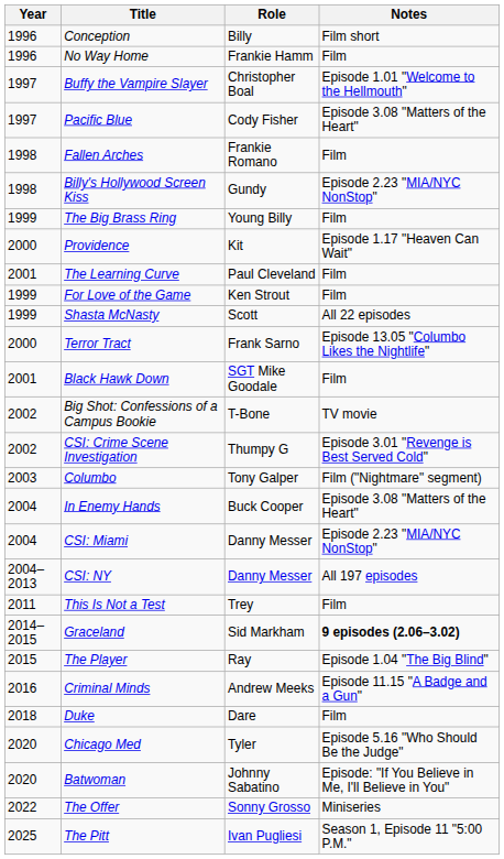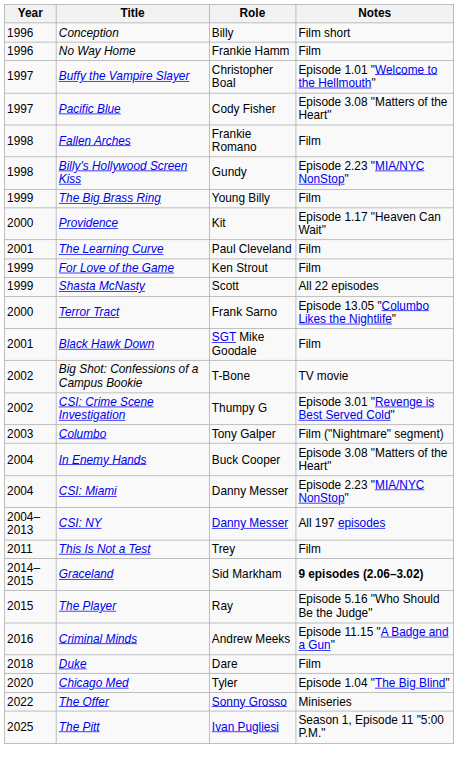 <table class="wikitable">
 <tr>
 <th>Year</th>
 <th>Title</th>
 <th>Role</th>
 <th>Notes</th>
 </tr>
 <tr>
 <td>1996</td>
 <td><em>Conception</em></td>
 <td>Billy</td>
 <td>Film short</td>
 </tr>
 <tr>
 <td>1996</td>
 <td><em>No Way Home</em></td>
 <td>Frankie Hamm</td>
 <td>Film</td>
 </tr>
 <tr>
 <td>1997</td>
 <td><em><a href='#'>Buffy the Vampire Slayer</a></em></td>
 <td>Christopher Boal</td>
 <td>Episode 1.01 "<a href='#'>Welcome to the Hellmouth</a>"</td>
 </tr>
 <tr>
 <td>1997</td>
 <td><em><a href='#'>Pacific Blue</a></em></td>
 <td>Cody Fisher</td>
 <td>Episode 3.08 "Matters of the Heart"</td>
 </tr>
 <tr>
 <td>1998</td>
 <td><em><a href='#'>Fallen Arches</a></em></td>
 <td>Frankie Romano</td>
 <td>Film</td>
 </tr>
 <tr>
 <td>1998</td>
 <td><em><a href='#'>Billy's Hollywood Screen Kiss</a></em></td>
 <td>Gundy</td>
 <td>Episode 2.23 "<a href='#'>MIA/NYC NonStop</a>"</td>
 </tr>
 <tr>
 <td>1999</td>
 <td><em><a href='#'>The Big Brass Ring</a></em></td>
 <td>Young Billy</td>
 <td>Film</td>
 </tr>
 <tr>
 <td>2000</td>
 <td><em><a href='#'>Providence</a></em></td>
 <td>Kit</td>
 <td>Episode 1.17 "Heaven Can Wait"</td>
 </tr>
 <tr>
 <td>2001</td>
 <td><em><a href='#'>The Learning Curve</a></em></td>
 <td>Paul Cleveland</td>
 <td>Film</td>
 </tr>
 <tr>
 <td>1999</td>
 <td><em><a href='#'>For Love of the Game</a></em></td>
 <td>Ken Strout</td>
 <td>Film</td>
 </tr>
 <tr>
 <td>1999</td>
 <td><em><a href='#'>Shasta McNasty</a></em></td>
 <td>Scott</td>
 <td>All 22 episodes</td>
 </tr>
 <tr>
 <td>2000</td>
 <td><em><a href='#'>Terror Tract</a></em></td>
 <td>Frank Sarno</td>
 <td>Episode 13.05 "<a href='#'>Columbo Likes the Nightlife</a>"</td>
 </tr>
 <tr>
 <td>2001</td>
 <td><em><a href='#'>Black Hawk Down</a></em></td>
 <td><a href='#'>SGT</a> Mike Goodale</td>
 <td>Film</td>
 </tr>
 <tr>
 <td>2002</td>
 <td><em>Big Shot: Confessions of a Campus Bookie</em></td>
 <td>T-Bone</td>
 <td>TV movie</td>
 </tr>
 <tr>
 <td>2002</td>
 <td><em><a href='#'>CSI: Crime Scene Investigation</a></em></td>
 <td>Thumpy G</td>
 <td>Episode 3.01 "<a href='#'>Revenge is Best Served Cold</a>"</td>
 </tr>
 <tr>
 <td>2003</td>
 <td><em><a href='#'>Columbo</a></em></td>
 <td>Tony Galper</td>
 <td>Film ("Nightmare" segment)</td>
 </tr>
 <tr>
 <td>2004</td>
 <td><em><a href='#'>In Enemy Hands</a></em></td>
 <td>Buck Cooper</td>
 <td>Episode 3.08 "Matters of the Heart"</td>
 </tr>
 <tr>
 <td>2004</td>
 <td><em><a href='#'>CSI: Miami</a></em></td>
 <td>Danny Messer</td>
 <td>Episode 2.23 "<a href='#'>MIA/NYC NonStop</a>"</td>
 </tr>
 <tr>
 <td>2004–2013</td>
 <td><em><a href='#'>CSI: NY</a></em></td>
 <td><a href='#'>Danny Messer</a></td>
 <td>All 197 <a href='#'>episodes</a></td>
 </tr>
 <tr>
 <td>2011</td>
 <td><em><a href='#'>This Is Not a Test</a></em></td>
 <td>Trey</td>
 <td>Film</td>
 </tr>
 <tr>
 <td>2014–2015</td>
 <td><em><a href='#'>Graceland</a></em></td>
 <td>Sid Markham</td>
 <td><strong>9 episodes (2.06–3.02)</strong></td>
 </tr>
 <tr>
 <td>2015</td>
 <td><em><a href='#'>The Player</a></em></td>
 <td>Ray</td>
-<td>Episode 1.04 "<a href='#'>The Big Blind</a>"</td>
+<td>Episode 5.16 "Who Should Be the Judge"</td>
 </tr>
 <tr>
 <td>2016</td>
 <td><em><a href='#'>Criminal Minds</a></em></td>
 <td>Andrew Meeks</td>
 <td>Episode 11.15 "<a href='#'>A Badge and a Gun</a>"</td>
 </tr>
 <tr>
 <td>2018</td>
 <td><em><a href='#'>Duke</a></em></td>
 <td>Dare</td>
 <td>Film</td>
 </tr>
 <tr>
 <td>2020</td>
 <td><em><a href='#'>Chicago Med</a></em></td>
 <td>Tyler</td>
-<td>Episode 5.16 "Who Should Be the Judge"</td>
-</tr>
-<tr>
-<td>2020</td>
-<td><em><a href='#'>Batwoman</a></em></td>
-<td>Johnny Sabatino</td>
-<td>Episode: "If You Believe in Me, I'll Believe in You"</td>
+<td>Episode 1.04 "<a href='#'>The Big Blind</a>"</td>
 </tr>
 <tr>
 <td>2022</td>
 <td><em><a href='#'>The Offer</a></em></td>
 <td><a href='#'>Sonny Grosso</a></td>
 <td>Miniseries</td>
 </tr>
 <tr>
 <td>2025</td>
 <td><em><a href='#'>The Pitt</a></em></td>
 <td><a href='#'>Ivan Pugliesi</a></td>
 <td>Season 1, Episode 11 "5:00 P.M."</td>
 </tr>
 </table>
